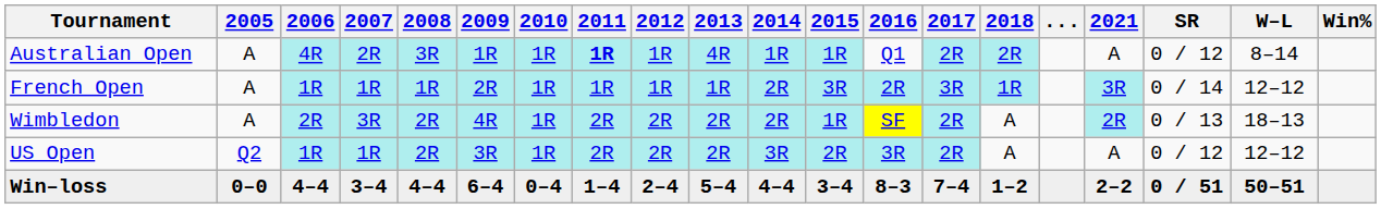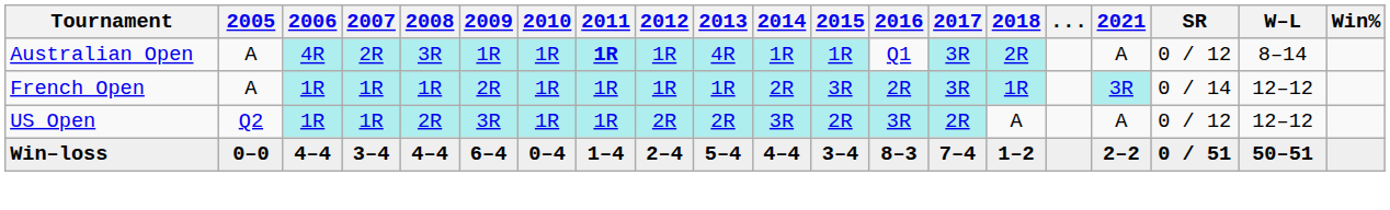 <table class="wikitable nowrap" style=text-align:center>
 <tr>
 <th width=130>Tournament</th>
 <th width=35><a href='#'>2005</a></th>
 <th><a href='#'>2006</a></th>
 <th><a href='#'>2007</a></th>
 <th><a href='#'>2008</a></th>
 <th><a href='#'>2009</a></th>
 <th><a href='#'>2010</a></th>
 <th><a href='#'>2011</a></th>
 <th><a href='#'>2012</a></th>
 <th><a href='#'>2013</a></th>
 <th><a href='#'>2014</a></th>
 <th><a href='#'>2015</a></th>
 <th><a href='#'>2016</a></th>
 <th><a href='#'>2017</a></th>
 <th><a href='#'>2018</a></th>
 <th>...</th>
 <th><a href='#'>2021</a></th>
 <th width=50>SR</th>
 <th width=50>W–L</th>
 <th>Win%</th>
 </tr>
 <tr>
 <td align=left><a href='#'>Australian Open</a></td>
 <td>A</td>
 <td bgcolor=afeeee><a href='#'>4R</a></td>
 <td bgcolor=afeeee><a href='#'>2R</a></td>
 <td bgcolor=afeeee><a href='#'>3R</a></td>
 <td bgcolor=afeeee><a href='#'>1R</a></td>
 <td bgcolor=afeeee><a href='#'>1R</a></td>
 <td bgcolor=afeeee><strong><a href='#'>1R</a></strong></td>
 <td bgcolor=afeeee><a href='#'>1R</a></td>
 <td bgcolor=afeeee><a href='#'>4R</a></td>
 <td bgcolor=afeeee><a href='#'>1R</a></td>
 <td bgcolor=afeeee><a href='#'>1R</a></td>
 <td><a href='#'>Q1</a></td>
-<td bgcolor=afeeee><a href='#'>2R</a></td>
+<td bgcolor=afeeee><a href='#'>3R</a></td>
 <td bgcolor=afeeee><a href='#'>2R</a></td>
 <td></td>
 <td>A</td>
 <td>0 / 12</td>
 <td>8–14</td>
 <td></td>
 </tr>
 <tr>
 <td align=left><a href='#'>French Open</a></td>
 <td>A</td>
 <td bgcolor=afeeee><a href='#'>1R</a></td>
 <td bgcolor=afeeee><a href='#'>1R</a></td>
 <td bgcolor=afeeee><a href='#'>1R</a></td>
 <td bgcolor=afeeee><a href='#'>2R</a></td>
 <td bgcolor=afeeee><a href='#'>1R</a></td>
 <td bgcolor=afeeee><a href='#'>1R</a></td>
 <td bgcolor=afeeee><a href='#'>1R</a></td>
 <td bgcolor=afeeee><a href='#'>1R</a></td>
 <td bgcolor=afeeee><a href='#'>2R</a></td>
 <td bgcolor=afeeee><a href='#'>3R</a></td>
 <td bgcolor=afeeee><a href='#'>2R</a></td>
 <td bgcolor=afeeee><a href='#'>3R</a></td>
 <td bgcolor=afeeee><a href='#'>1R</a></td>
 <td></td>
 <td bgcolor=afeeee><a href='#'>3R</a></td>
 <td>0 / 14</td>
 <td>12–12</td>
 <td></td>
 </tr>
 <tr>
-<td align=left><a href='#'>Wimbledon</a></td>
-<td>A</td>
-<td bgcolor=afeeee><a href='#'>2R</a></td>
-<td bgcolor=afeeee><a href='#'>3R</a></td>
-<td bgcolor=afeeee><a href='#'>2R</a></td>
-<td bgcolor=afeeee><a href='#'>4R</a></td>
-<td bgcolor=afeeee><a href='#'>1R</a></td>
-<td bgcolor=afeeee><a href='#'>2R</a></td>
-<td bgcolor=afeeee><a href='#'>2R</a></td>
-<td bgcolor=afeeee><a href='#'>2R</a></td>
-<td bgcolor=afeeee><a href='#'>2R</a></td>
-<td bgcolor=afeeee><a href='#'>1R</a></td>
-<td bgcolor=yellow><a href='#'>SF</a></td>
-<td bgcolor=afeeee><a href='#'>2R</a></td>
-<td>A</td>
-<td></td>
-<td bgcolor=afeeee><a href='#'>2R</a></td>
-<td>0 / 13</td>
-<td>18–13</td>
-<td></td>
-</tr>
-<tr>
 <td align=left><a href='#'>US Open</a></td>
 <td><a href='#'>Q2</a></td>
 <td bgcolor=afeeee><a href='#'>1R</a></td>
 <td bgcolor=afeeee><a href='#'>1R</a></td>
 <td bgcolor=afeeee><a href='#'>2R</a></td>
 <td bgcolor=afeeee><a href='#'>3R</a></td>
 <td bgcolor=afeeee><a href='#'>1R</a></td>
-<td bgcolor=afeeee><a href='#'>2R</a></td>
+<td bgcolor=afeeee><a href='#'>1R</a></td>
 <td bgcolor=afeeee><a href='#'>2R</a></td>
 <td bgcolor=afeeee><a href='#'>2R</a></td>
 <td bgcolor=afeeee><a href='#'>3R</a></td>
 <td bgcolor=afeeee><a href='#'>2R</a></td>
 <td bgcolor=afeeee><a href='#'>3R</a></td>
 <td bgcolor=afeeee><a href='#'>2R</a></td>
 <td>A</td>
 <td></td>
 <td>A</td>
 <td>0 / 12</td>
 <td>12–12</td>
 <td></td>
 </tr>
 <tr style=background:#efefef;font-weight:bold>
 <td style=text-align:left>Win–loss</td>
 <td>0–0</td>
 <td>4–4</td>
 <td>3–4</td>
 <td>4–4</td>
 <td>6–4</td>
 <td>0–4</td>
 <td>1–4</td>
 <td>2–4</td>
 <td>5–4</td>
 <td>4–4</td>
 <td>3–4</td>
 <td>8–3</td>
 <td>7–4</td>
 <td>1–2</td>
 <td></td>
 <td>2–2</td>
 <td>0 / 51</td>
 <td>50–51</td>
 <td></td>
 </tr>
 </table>
